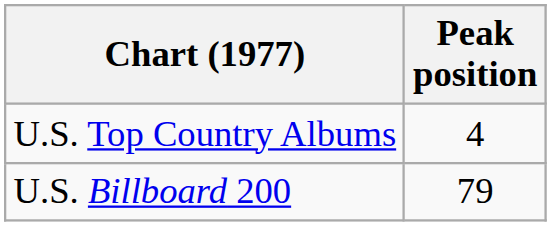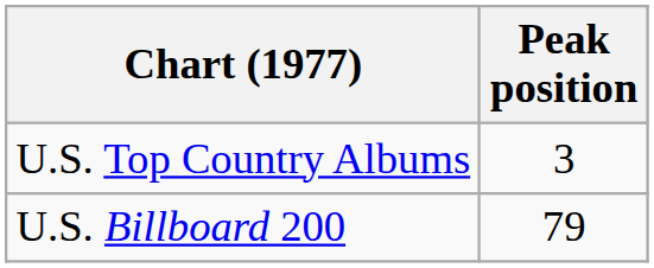 <table class="wikitable">
 <tr>
 <th>Chart (1977)</th>
 <th>Peak<br>position</th>
 </tr>
 <tr>
 <td>U.S. <a href='#'>Top Country Albums</a></td>
-<td align="center">4</td>
+<td align="center">3</td>
 </tr>
 <tr>
 <td>U.S. <a href='#'><em>Billboard</em> 200</a></td>
 <td align="center">79</td>
 </tr>
 </table>
